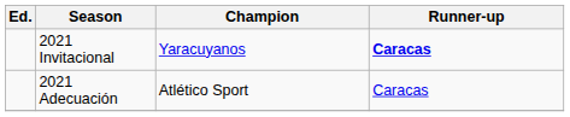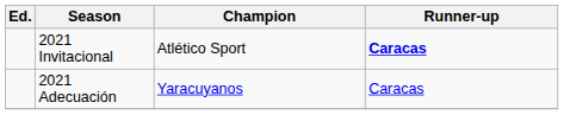 <table class="sortable wikitable">
 <tr>
 <th width=px>Ed.</th>
 <th width=120px>Season</th>
 <th width=220px>Champion</th>
 <th width=200px>Runner-up</th>
 </tr>
 <tr>
 <td></td>
 <td>2021 Invitacional</td>
-<td><a href='#'>Yaracuyanos</a> </td>
+<td>Atlético Sport </td>
 <td><strong><a href='#'>Caracas</a></strong></td>
 </tr>
 <tr>
 <td></td>
 <td>2021 Adecuación</td>
-<td>Atlético Sport </td>
+<td><a href='#'>Yaracuyanos</a> </td>
 <td><a href='#'>Caracas</a></td>
 </tr>
 <tr>
 </tr>
 </table>
